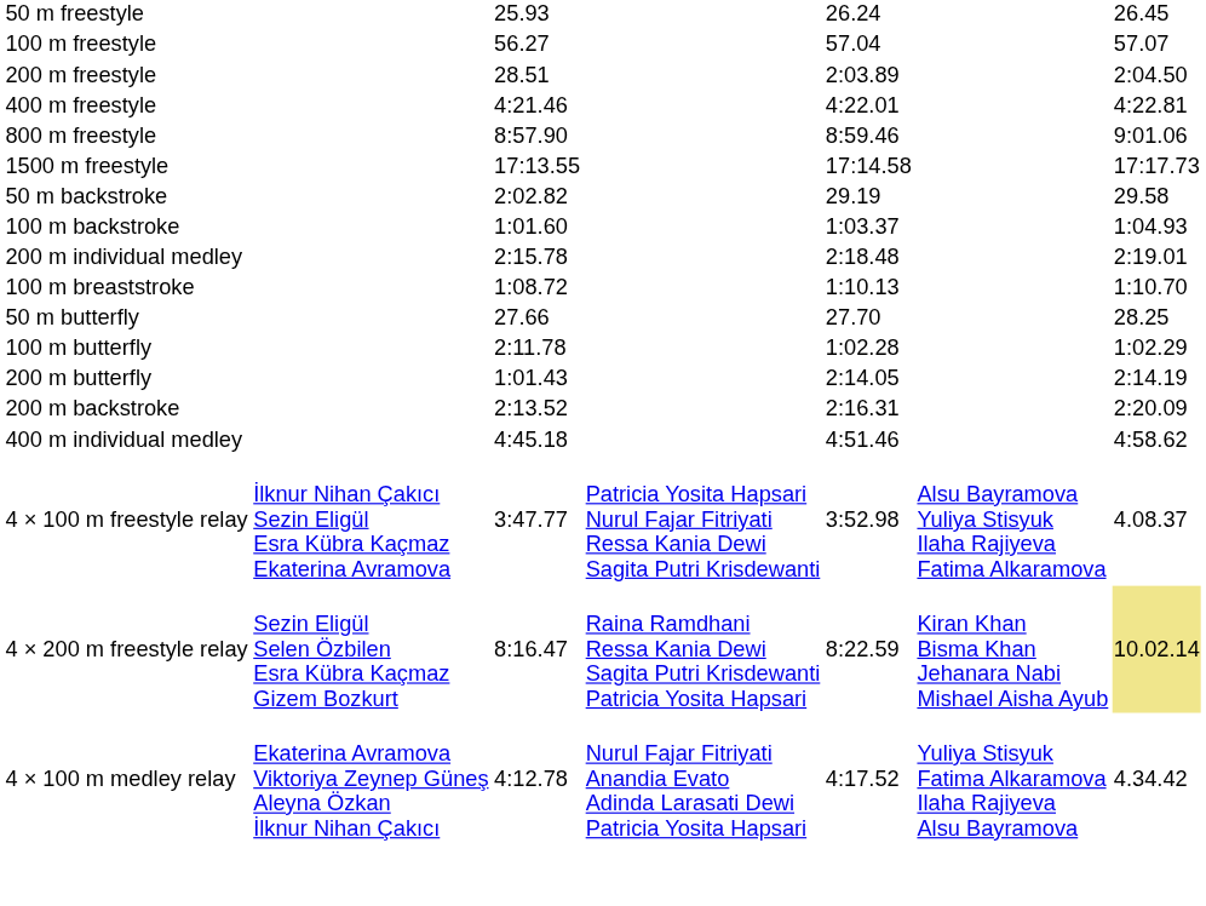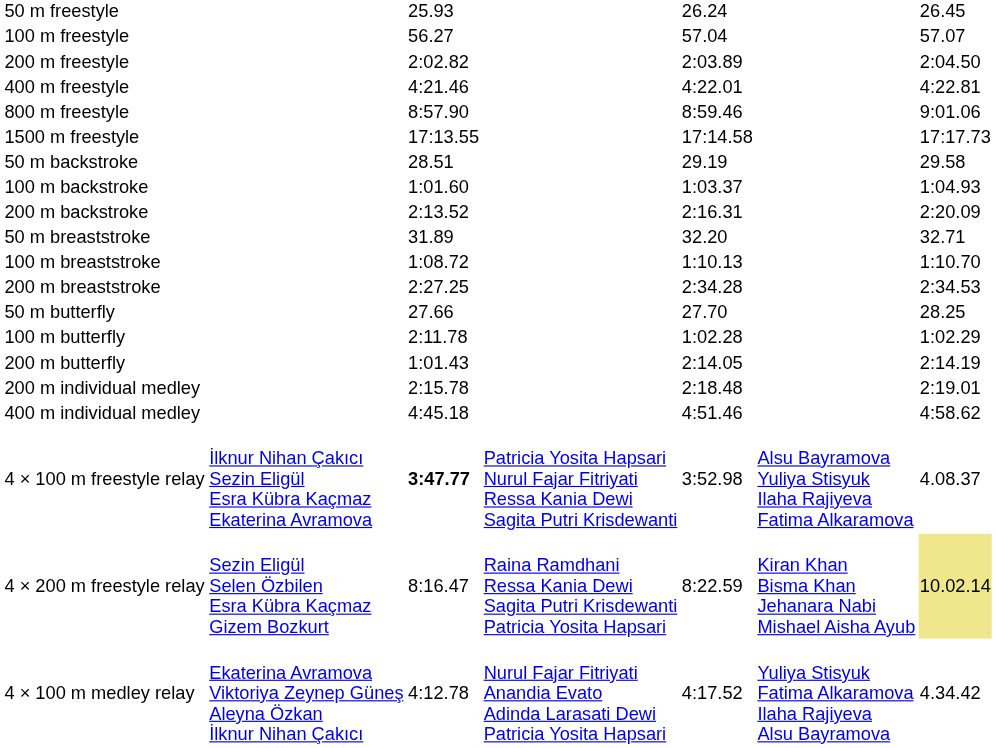 <table>
 <tr>
 <td>50 m freestyle</td>
 <td></td>
 <td>25.93</td>
 <td></td>
 <td>26.24</td>
 <td></td>
 <td>26.45</td>
 </tr>
 <tr>
 <td>100 m freestyle</td>
 <td></td>
 <td>56.27</td>
 <td></td>
 <td>57.04</td>
 <td></td>
 <td>57.07</td>
 </tr>
 <tr>
 <td>200 m freestyle</td>
 <td></td>
-<td>28.51</td>
+<td>2:02.82</td>
 <td></td>
 <td>2:03.89</td>
 <td></td>
 <td>2:04.50</td>
 </tr>
 <tr>
 <td>400 m freestyle</td>
 <td></td>
 <td>4:21.46</td>
 <td></td>
 <td>4:22.01</td>
 <td></td>
 <td>4:22.81</td>
 </tr>
 <tr>
 <td>800 m freestyle</td>
 <td></td>
 <td>8:57.90</td>
 <td></td>
 <td>8:59.46</td>
 <td></td>
 <td>9:01.06</td>
 </tr>
 <tr>
 <td>1500 m freestyle</td>
 <td></td>
 <td>17:13.55</td>
 <td></td>
 <td>17:14.58</td>
 <td></td>
 <td>17:17.73</td>
 </tr>
 <tr>
 <td>50 m backstroke</td>
 <td></td>
-<td>2:02.82</td>
+<td>28.51</td>
 <td></td>
 <td>29.19</td>
 <td></td>
 <td>29.58</td>
 </tr>
 <tr>
 <td>100 m backstroke</td>
 <td></td>
 <td>1:01.60</td>
 <td></td>
 <td>1:03.37</td>
 <td></td>
 <td>1:04.93</td>
 </tr>
 <tr>
-<td>200 m individual medley</td>
+<td>200 m backstroke</td>
 <td></td>
-<td>2:15.78</td>
+<td>2:13.52</td>
 <td></td>
-<td>2:18.48</td>
+<td>2:16.31</td>
 <td></td>
-<td>2:19.01</td>
+<td>2:20.09</td>
+</tr>
+<tr>
+<td>50 m breaststroke</td>
+<td></td>
+<td>31.89</td>
+<td></td>
+<td>32.20</td>
+<td></td>
+<td>32.71</td>
 </tr>
 <tr>
 <td>100 m breaststroke</td>
 <td></td>
 <td>1:08.72</td>
 <td></td>
 <td>1:10.13</td>
 <td></td>
 <td>1:10.70</td>
+</tr>
+<tr>
+<td>200 m breaststroke</td>
+<td></td>
+<td>2:27.25</td>
+<td></td>
+<td>2:34.28</td>
+<td></td>
+<td>2:34.53</td>
 </tr>
 <tr>
 <td>50 m butterfly</td>
 <td></td>
 <td>27.66</td>
 <td></td>
 <td>27.70</td>
 <td></td>
 <td>28.25</td>
 </tr>
 <tr>
 <td>100 m butterfly</td>
 <td></td>
 <td>2:11.78</td>
 <td></td>
 <td>1:02.28</td>
 <td></td>
 <td>1:02.29</td>
 </tr>
 <tr>
 <td>200 m butterfly</td>
 <td></td>
 <td>1:01.43</td>
 <td></td>
 <td>2:14.05</td>
 <td></td>
 <td>2:14.19</td>
 </tr>
 <tr>
-<td>200 m backstroke</td>
+<td>200 m individual medley</td>
 <td></td>
-<td>2:13.52</td>
+<td>2:15.78</td>
 <td></td>
-<td>2:16.31</td>
+<td>2:18.48</td>
 <td></td>
-<td>2:20.09</td>
+<td>2:19.01</td>
 </tr>
 <tr>
 <td>400 m individual medley</td>
 <td></td>
 <td>4:45.18</td>
 <td></td>
 <td>4:51.46</td>
 <td></td>
 <td>4:58.62</td>
 </tr>
 <tr>
 <td>4 × 100 m freestyle relay</td>
 <td><br><a href='#'>İlknur Nihan Çakıcı</a><br><a href='#'>Sezin Eligül</a><br><a href='#'>Esra Kübra Kaçmaz</a><br><a href='#'>Ekaterina Avramova</a></td>
-<td>3:47.77</td>
+<td><strong>3:47.77</strong></td>
 <td><br><a href='#'>Patricia Yosita Hapsari</a><br><a href='#'>Nurul Fajar Fitriyati</a><br><a href='#'>Ressa Kania Dewi</a><br><a href='#'>Sagita Putri Krisdewanti</a></td>
 <td>3:52.98</td>
 <td><br><a href='#'>Alsu Bayramova</a><br><a href='#'>Yuliya Stisyuk</a><br><a href='#'>Ilaha Rajiyeva</a><br><a href='#'>Fatima Alkaramova</a></td>
 <td>4.08.37</td>
 </tr>
 <tr>
 <td>4 × 200 m freestyle relay</td>
 <td><br><a href='#'>Sezin Eligül</a><br><a href='#'>Selen Özbilen</a><br><a href='#'>Esra Kübra Kaçmaz</a><br><a href='#'>Gizem Bozkurt</a></td>
 <td>8:16.47</td>
 <td><br><a href='#'>Raina Ramdhani</a><br><a href='#'>Ressa Kania Dewi</a><br><a href='#'>Sagita Putri Krisdewanti</a><br><a href='#'>Patricia Yosita Hapsari</a></td>
 <td>8:22.59</td>
 <td><br><a href='#'>Kiran Khan</a><br><a href='#'>Bisma Khan</a><br><a href='#'>Jehanara Nabi</a><br><a href='#'>Mishael Aisha Ayub</a></td>
 <td style="background: khaki;">10.02.14</td>
 </tr>
 <tr>
 <td>4 × 100 m medley relay</td>
 <td><br><a href='#'>Ekaterina Avramova</a><br><a href='#'>Viktoriya Zeynep Güneş</a><br><a href='#'>Aleyna Özkan</a><br><a href='#'>İlknur Nihan Çakıcı</a></td>
 <td>4:12.78</td>
 <td><br><a href='#'>Nurul Fajar Fitriyati</a><br><a href='#'>Anandia Evato</a><br><a href='#'>Adinda Larasati Dewi</a><br><a href='#'>Patricia Yosita Hapsari</a></td>
 <td>4:17.52</td>
 <td><br><a href='#'>Yuliya Stisyuk</a><br><a href='#'>Fatima Alkaramova</a><br><a href='#'>Ilaha Rajiyeva</a><br><a href='#'>Alsu Bayramova</a></td>
 <td>4.34.42</td>
 </tr>
 </table>
